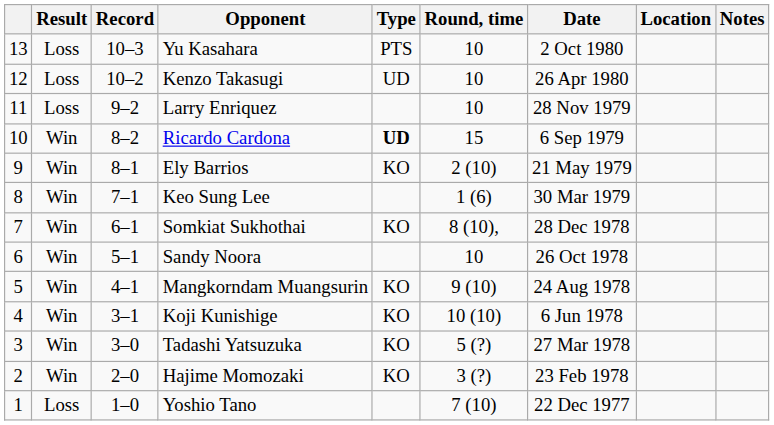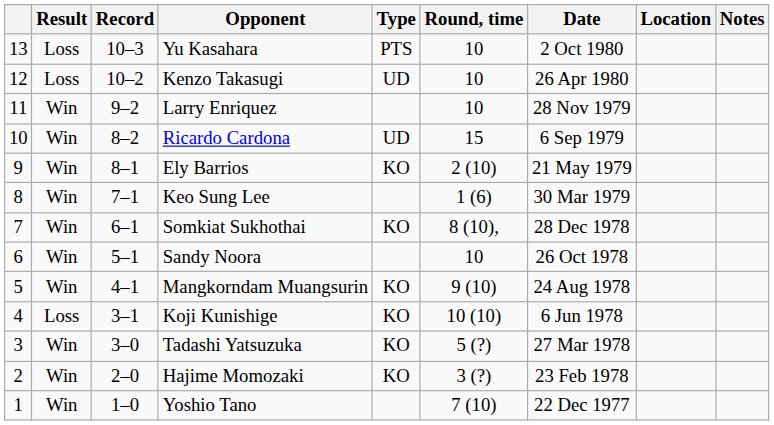 <table class="wikitable" style="text-align:center">
 <tr>
 <th></th>
 <th>Result</th>
 <th>Record</th>
 <th>Opponent</th>
 <th>Type</th>
 <th>Round, time</th>
 <th>Date</th>
 <th>Location</th>
 <th>Notes</th>
 </tr>
 <tr>
 <td>13</td>
 <td>Loss</td>
 <td>10–3</td>
 <td style="text-align:left;">Yu Kasahara</td>
 <td>PTS</td>
 <td>10</td>
 <td>2 Oct 1980</td>
 <td style="text-align:left;"></td>
 <td style="text-align:left;"></td>
 </tr>
 <tr>
 <td>12</td>
 <td>Loss</td>
 <td>10–2</td>
 <td style="text-align:left;">Kenzo Takasugi</td>
 <td>UD</td>
 <td>10</td>
 <td>26 Apr 1980</td>
 <td style="text-align:left;"></td>
 <td style="text-align:left;"></td>
 </tr>
 <tr>
 <td>11</td>
-<td>Loss</td>
+<td>Win</td>
 <td>9–2</td>
 <td style="text-align:left;">Larry Enriquez</td>
 <td></td>
 <td>10</td>
 <td>28 Nov 1979</td>
 <td style="text-align:left;"></td>
 <td style="text-align:left;"></td>
 </tr>
 <tr>
 <td>10</td>
 <td>Win</td>
 <td>8–2</td>
 <td style="text-align:left;"><a href='#'>Ricardo Cardona</a></td>
-<td><strong>UD</strong></td>
+<td>UD</td>
 <td>15</td>
 <td>6 Sep 1979</td>
 <td style="text-align:left;"></td>
 <td style="text-align:left;"></td>
 </tr>
 <tr>
 <td>9</td>
 <td>Win</td>
 <td>8–1</td>
 <td style="text-align:left;">Ely Barrios</td>
 <td>KO</td>
 <td>2 (10)</td>
 <td>21 May 1979</td>
 <td style="text-align:left;"></td>
 <td style="text-align:left;"></td>
 </tr>
 <tr>
 <td>8</td>
 <td>Win</td>
 <td>7–1</td>
 <td style="text-align:left;">Keo Sung Lee</td>
 <td></td>
 <td>1 (6)</td>
 <td>30 Mar 1979</td>
 <td style="text-align:left;"></td>
 <td style="text-align:left;"></td>
 </tr>
 <tr>
 <td>7</td>
 <td>Win</td>
 <td>6–1</td>
 <td style="text-align:left;">Somkiat Sukhothai</td>
 <td>KO</td>
 <td>8 (10), </td>
 <td>28 Dec 1978</td>
 <td style="text-align:left;"></td>
 <td style="text-align:left;"></td>
 </tr>
 <tr>
 <td>6</td>
 <td>Win</td>
 <td>5–1</td>
 <td style="text-align:left;">Sandy Noora</td>
 <td></td>
 <td>10</td>
 <td>26 Oct 1978</td>
 <td style="text-align:left;"></td>
 <td style="text-align:left;"></td>
 </tr>
 <tr>
 <td>5</td>
 <td>Win</td>
 <td>4–1</td>
 <td style="text-align:left;">Mangkorndam Muangsurin</td>
 <td>KO</td>
 <td>9 (10)</td>
 <td>24 Aug 1978</td>
 <td style="text-align:left;"></td>
 <td style="text-align:left;"></td>
 </tr>
 <tr>
 <td>4</td>
-<td>Win</td>
+<td>Loss</td>
 <td>3–1</td>
 <td style="text-align:left;">Koji Kunishige</td>
 <td>KO</td>
 <td>10 (10)</td>
 <td>6 Jun 1978</td>
 <td style="text-align:left;"></td>
 <td style="text-align:left;"></td>
 </tr>
 <tr>
 <td>3</td>
 <td>Win</td>
 <td>3–0</td>
 <td style="text-align:left;">Tadashi Yatsuzuka</td>
 <td>KO</td>
 <td>5 (?)</td>
 <td>27 Mar 1978</td>
 <td style="text-align:left;"></td>
 <td></td>
 </tr>
 <tr>
 <td>2</td>
 <td>Win</td>
 <td>2–0</td>
 <td style="text-align:left;">Hajime Momozaki</td>
 <td>KO</td>
 <td>3 (?)</td>
 <td>23 Feb 1978</td>
 <td style="text-align:left;"></td>
 <td></td>
 </tr>
 <tr>
 <td>1</td>
-<td>Loss</td>
+<td>Win</td>
 <td>1–0</td>
 <td style="text-align:left;">Yoshio Tano</td>
 <td></td>
 <td>7 (10)</td>
 <td>22 Dec 1977</td>
 <td style="text-align:left;"></td>
 <td></td>
 </tr>
 </table>
